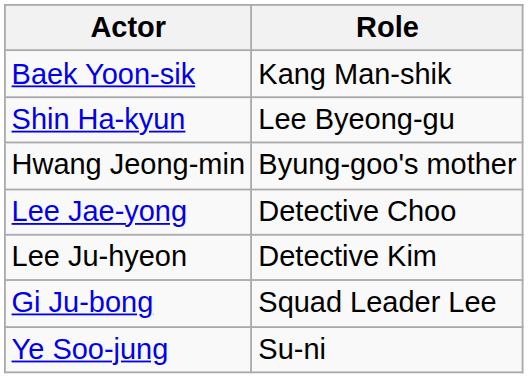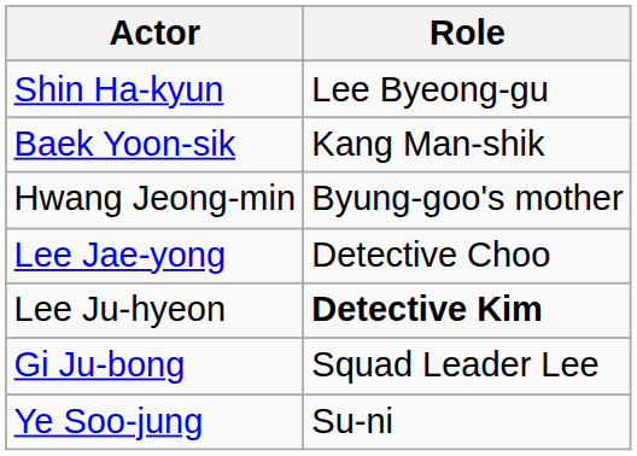 <table class="wikitable">
 <tr>
 <th>Actor</th>
 <th>Role</th>
 </tr>
 <tr>
+<td><a href='#'>Shin Ha-kyun</a></td>
+<td>Lee Byeong-gu</td>
+</tr>
+<tr>
 <td><a href='#'>Baek Yoon-sik</a></td>
 <td>Kang Man-shik</td>
-</tr>
-<tr>
-<td><a href='#'>Shin Ha-kyun</a></td>
-<td>Lee Byeong-gu</td>
 </tr>
 <tr>
 <td>Hwang Jeong-min</td>
 <td>Byung-goo's mother</td>
 </tr>
 <tr>
 <td><a href='#'>Lee Jae-yong</a></td>
 <td>Detective Choo</td>
 </tr>
 <tr>
 <td>Lee Ju-hyeon</td>
-<td>Detective Kim</td>
+<td><strong>Detective Kim</strong></td>
 </tr>
 <tr>
 <td><a href='#'>Gi Ju-bong</a></td>
 <td>Squad Leader Lee</td>
 </tr>
 <tr>
 <td><a href='#'>Ye Soo-jung</a></td>
 <td>Su-ni</td>
 </tr>
 </table>
